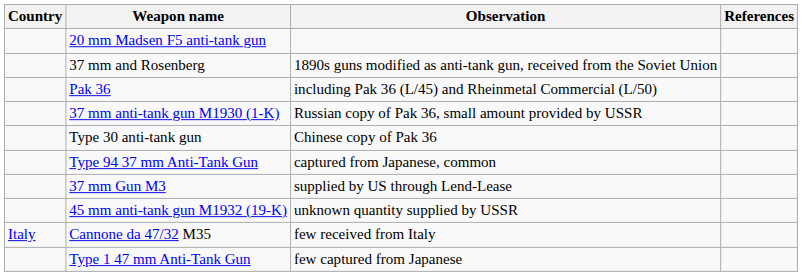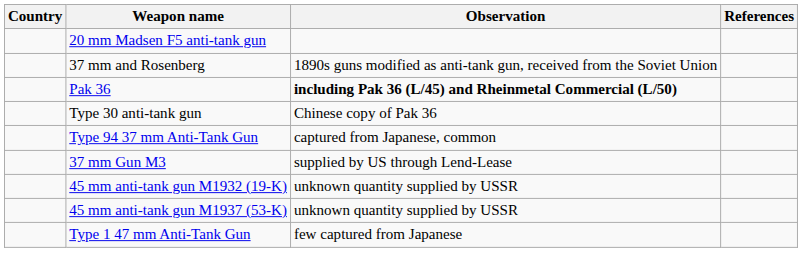 <table class="wikitable sortable" style="font-size:98%;">
 <tr>
 <th>Country</th>
 <th>Weapon name</th>
 <th>Observation</th>
 <th>References</th>
 </tr>
 <tr>
 <td></td>
 <td><a href='#'>20 mm Madsen F5 anti-tank gun</a></td>
 <td></td>
 <td></td>
 </tr>
 <tr>
 <td><br></td>
 <td>37 mm  and Rosenberg</td>
 <td>1890s guns modified as anti-tank gun, received from the Soviet Union</td>
 <td></td>
 </tr>
 <tr>
 <td></td>
 <td><a href='#'>Pak 36</a></td>
-<td>including Pak 36 (L/45) and Rheinmetal Commercial (L/50)</td>
-<td></td>
-</tr>
-<tr>
-<td></td>
-<td><a href='#'>37 mm anti-tank gun M1930 (1-K)</a></td>
-<td>Russian copy of Pak 36, small amount provided by USSR</td>
+<td><strong>including Pak 36 (L/45) and Rheinmetal Commercial (L/50)</strong></td>
 <td></td>
 </tr>
 <tr>
 <td></td>
 <td>Type 30 anti-tank gun</td>
 <td>Chinese copy of Pak 36</td>
 <td></td>
 </tr>
 <tr>
 <td></td>
 <td><a href='#'>Type 94 37 mm Anti-Tank Gun</a></td>
 <td>captured from Japanese, common</td>
 <td></td>
 </tr>
 <tr>
 <td></td>
 <td><a href='#'>37 mm Gun M3</a></td>
 <td>supplied by US through Lend-Lease</td>
 <td></td>
 </tr>
 <tr>
 <td></td>
 <td><a href='#'>45 mm anti-tank gun M1932 (19-K)</a></td>
 <td>unknown quantity supplied by USSR</td>
 <td></td>
 </tr>
 <tr>
-<td> <a href='#'>Italy</a></td>
-<td><a href='#'>Cannone da 47/32</a> M35</td>
-<td>few received from Italy</td>
+<td></td>
+<td><a href='#'>45 mm anti-tank gun M1937 (53-K)</a></td>
+<td>unknown quantity supplied by USSR</td>
 <td></td>
 </tr>
 <tr>
 <td></td>
 <td><a href='#'>Type 1 47 mm Anti-Tank Gun</a></td>
 <td>few captured from Japanese</td>
 <td></td>
 </tr>
 </table>
